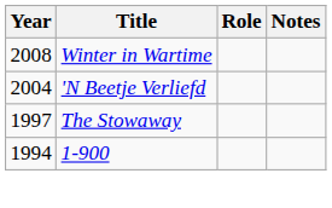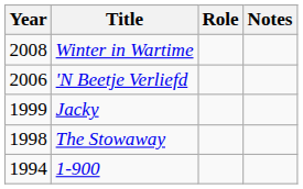 <table class="wikitable sortable">
 <tr>
 <th>Year</th>
 <th>Title</th>
 <th>Role</th>
 <th class="unsortable">Notes</th>
 </tr>
 <tr>
 <td>2008</td>
 <td><em><a href='#'>Winter in Wartime</a></em></td>
 <td></td>
 <td></td>
 </tr>
 <tr>
-<td>2004</td>
+<td>2006</td>
 <td><em><a href='#'>'N Beetje Verliefd</a></em></td>
 <td></td>
 <td></td>
 </tr>
 <tr>
-<td>1997</td>
+<td>1999</td>
+<td><em><a href='#'>Jacky</a></em></td>
+<td></td>
+<td></td>
+</tr>
+<tr>
+<td>1998</td>
 <td><em><a href='#'>The Stowaway</a></em></td>
 <td></td>
 <td></td>
 </tr>
 <tr>
 <td>1994</td>
 <td><em><a href='#'>1-900</a></em></td>
 <td></td>
 </tr>
 </table>
